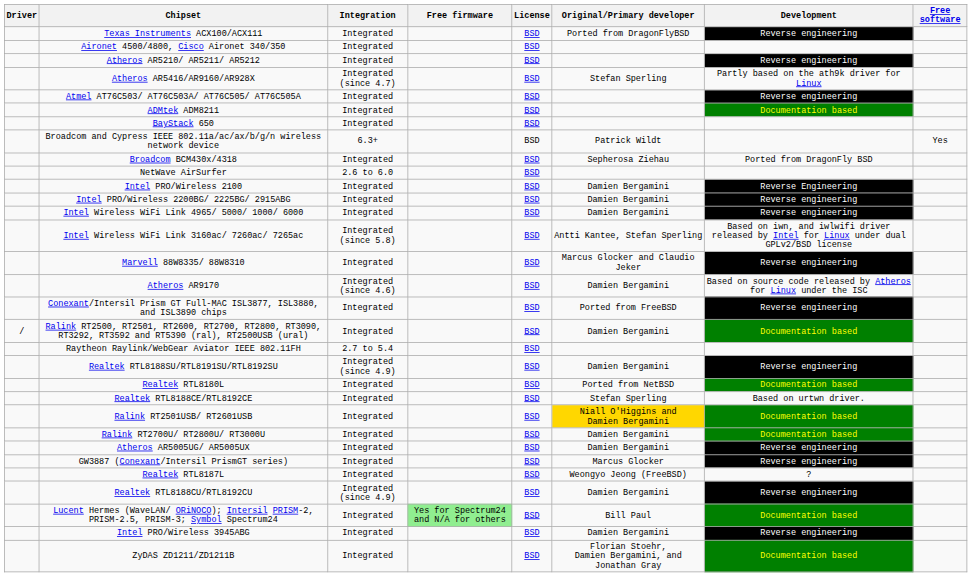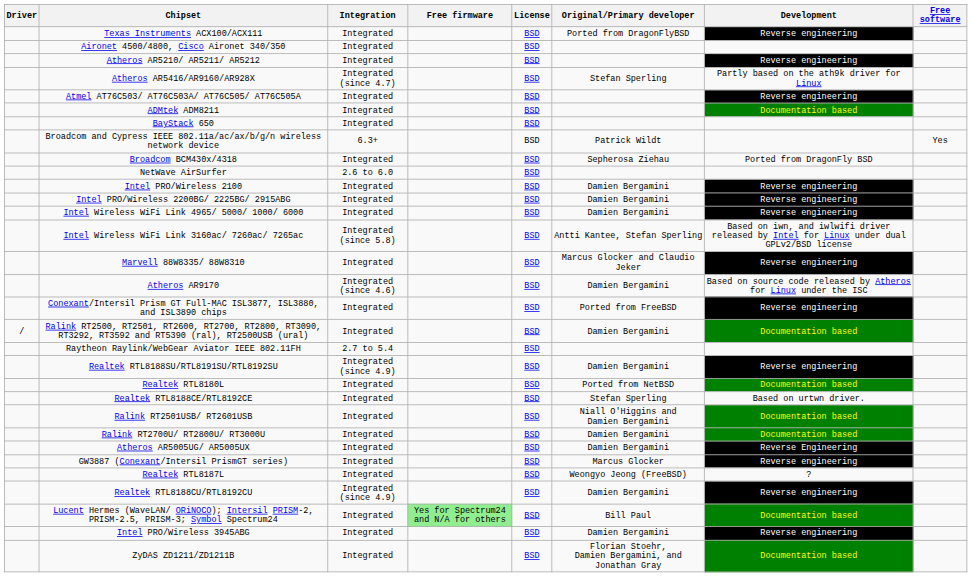 <table class="wikitable sortable" style="font-size: 85%; text-align: center; width: 99%;">
 <tr>
 <th>Driver</th>
 <th>Chipset</th>
 <th>Integration</th>
 <th>Free firmware</th>
 <th>License</th>
 <th>Original/Primary developer</th>
 <th>Development</th>
 <th><a href='#'>Free software</a></th>
 </tr>
 <tr>
 <td></td>
 <td><a href='#'>Texas Instruments</a> ACX100/ACX111</td>
 <td>Integrated</td>
 <td></td>
 <td><a href='#'>BSD</a></td>
 <td>Ported from DragonFlyBSD</td>
 <td style="background: black; color: white; ">Reverse engineering</td>
 <td></td>
 </tr>
 <tr>
 <td></td>
 <td><a href='#'>Aironet</a> 4500/4800, <a href='#'>Cisco</a> Aironet 340/350</td>
 <td>Integrated</td>
 <td></td>
 <td><a href='#'>BSD</a></td>
 <td></td>
 <td></td>
 <td></td>
 </tr>
 <tr>
 <td></td>
 <td><a href='#'>Atheros</a> AR5210/ AR5211/ AR5212</td>
 <td>Integrated</td>
 <td></td>
 <td><a href='#'>BSD</a></td>
 <td></td>
 <td style="background: black; color: white; ">Reverse engineering</td>
 <td></td>
 </tr>
 <tr>
 <td></td>
 <td><a href='#'>Atheros</a> AR5416/AR9160/AR928X</td>
 <td>Integrated (since 4.7)</td>
 <td></td>
 <td><a href='#'>BSD</a></td>
 <td>Stefan Sperling</td>
 <td>Partly based on the ath9k driver for <a href='#'>Linux</a></td>
 <td></td>
 </tr>
 <tr>
 <td></td>
 <td><a href='#'>Atmel</a> AT76C503/ AT76C503A/ AT76C505/ AT76C505A</td>
 <td>Integrated</td>
 <td></td>
 <td><a href='#'>BSD</a></td>
 <td></td>
 <td style="background: black; color: white; ">Reverse engineering</td>
 <td></td>
 </tr>
 <tr>
 <td></td>
 <td><a href='#'>ADMtek</a> ADM8211</td>
 <td>Integrated</td>
 <td></td>
 <td><a href='#'>BSD</a></td>
 <td></td>
 <td style="background: green; color: yellow;">Documentation based</td>
 <td></td>
 </tr>
 <tr>
 <td></td>
 <td><a href='#'>BayStack</a> 650</td>
 <td>Integrated</td>
 <td></td>
 <td><a href='#'>BSD</a></td>
 <td></td>
 <td></td>
 <td></td>
 </tr>
 <tr>
 <td><strong></strong></td>
 <td>Broadcom and Cypress IEEE 802.11a/ac/ax/b/g/n wireless network device</td>
 <td>6.3+</td>
 <td></td>
 <td>BSD</td>
 <td>Patrick Wildt</td>
 <td></td>
 <td>Yes</td>
 </tr>
 <tr>
 <td></td>
 <td><a href='#'>Broadcom</a> BCM430x/4318</td>
 <td>Integrated</td>
 <td></td>
 <td><a href='#'>BSD</a></td>
 <td>Sepherosa Ziehau</td>
 <td>Ported from DragonFly BSD</td>
 <td></td>
 </tr>
 <tr>
 <td></td>
 <td>NetWave AirSurfer</td>
 <td>2.6 to 6.0</td>
 <td></td>
 <td><a href='#'>BSD</a></td>
 <td></td>
 <td></td>
 <td></td>
 </tr>
 <tr>
 <td></td>
 <td><a href='#'>Intel</a> PRO/Wireless 2100</td>
 <td>Integrated</td>
 <td></td>
 <td><a href='#'>BSD</a></td>
 <td>Damien Bergamini</td>
-<td style="background: black; color: white;">Reverse Engineering</td>
+<td style="background: black; color: white; ">Reverse engineering</td>
 <td></td>
 </tr>
 <tr>
 <td></td>
 <td><a href='#'>Intel</a> PRO/Wireless 2200BG/ 2225BG/ 2915ABG</td>
 <td>Integrated</td>
 <td></td>
 <td><a href='#'>BSD</a></td>
 <td>Damien Bergamini</td>
 <td style="background: black; color: white; ">Reverse engineering</td>
 <td></td>
 </tr>
 <tr>
 <td></td>
 <td><a href='#'>Intel</a> Wireless WiFi Link 4965/ 5000/ 1000/ 6000</td>
 <td>Integrated</td>
 <td></td>
 <td><a href='#'>BSD</a></td>
 <td>Damien Bergamini</td>
 <td style="background: black; color: white; ">Reverse engineering</td>
 <td></td>
 </tr>
 <tr>
 <td></td>
 <td><a href='#'>Intel</a> Wireless WiFi Link 3160ac/ 7260ac/ 7265ac</td>
 <td>Integrated (since 5.8)</td>
 <td></td>
 <td><a href='#'>BSD</a></td>
 <td>Antti Kantee, Stefan Sperling</td>
 <td>Based on iwn, and iwlwifi driver released by <a href='#'>Intel</a> for <a href='#'>Linux</a> under dual GPLv2/BSD license</td>
 <td></td>
 </tr>
 <tr>
 <td></td>
 <td><a href='#'>Marvell</a> 88W8335/ 88W8310</td>
 <td>Integrated</td>
 <td></td>
 <td><a href='#'>BSD</a></td>
 <td>Marcus Glocker and Claudio Jeker</td>
 <td style="background: black; color: white; ">Reverse engineering</td>
 <td></td>
 </tr>
 <tr>
 <td></td>
 <td><a href='#'>Atheros</a> AR9170</td>
 <td>Integrated (since 4.6)</td>
 <td></td>
 <td><a href='#'>BSD</a></td>
 <td>Damien Bergamini</td>
 <td>Based on source code released by <a href='#'>Atheros</a> for <a href='#'>Linux</a> under the ISC</td>
 <td></td>
 </tr>
 <tr>
 <td></td>
 <td><a href='#'>Conexant</a>/Intersil Prism GT Full-MAC ISL3877, ISL3880, and ISL3890 chips</td>
 <td>Integrated</td>
 <td></td>
 <td><a href='#'>BSD</a></td>
 <td>Ported from FreeBSD</td>
 <td style="background: black; color: white; ">Reverse engineering</td>
 <td></td>
 </tr>
 <tr>
 <td>/</td>
 <td><a href='#'>Ralink</a> RT2500, RT2501, RT2600, RT2700, RT2800, RT3090, RT3292, RT3592 and RT5390 (ral), RT2500USB (ural)</td>
 <td>Integrated</td>
 <td></td>
 <td><a href='#'>BSD</a></td>
 <td>Damien Bergamini</td>
 <td style="background: green; color: yellow;">Documentation based</td>
 <td></td>
 </tr>
 <tr>
 <td></td>
 <td>Raytheon Raylink/WebGear Aviator IEEE 802.11FH</td>
 <td>2.7 to 5.4</td>
 <td></td>
 <td><a href='#'>BSD</a></td>
 <td></td>
 <td></td>
 <td></td>
 </tr>
 <tr>
 <td></td>
 <td><a href='#'>Realtek</a> RTL8188SU/RTL8191SU/RTL8192SU</td>
 <td>Integrated (since 4.9)</td>
 <td></td>
 <td><a href='#'>BSD</a></td>
 <td>Damien Bergamini</td>
 <td style="background: black; color: white; ">Reverse engineering</td>
 <td></td>
 </tr>
 <tr>
 <td></td>
 <td><a href='#'>Realtek</a> RTL8180L</td>
 <td>Integrated</td>
 <td></td>
 <td><a href='#'>BSD</a></td>
 <td>Ported from NetBSD</td>
 <td style="background: green; color: yellow;">Documentation based</td>
 <td></td>
 </tr>
 <tr>
 <td></td>
 <td><a href='#'>Realtek</a> RTL8188CE/RTL8192CE</td>
 <td>Integrated</td>
 <td></td>
 <td><a href='#'>BSD</a></td>
 <td>Stefan Sperling</td>
 <td>Based on urtwn driver.</td>
 <td></td>
 </tr>
 <tr>
 <td></td>
 <td><a href='#'>Ralink</a> RT2501USB/ RT2601USB</td>
 <td>Integrated</td>
 <td></td>
 <td><a href='#'>BSD</a></td>
-<td style="background: gold;">Niall O'Higgins and Damien Bergamini</td>
+<td>Niall O'Higgins and Damien Bergamini</td>
 <td style="background: green; color: yellow;">Documentation based</td>
 <td></td>
 </tr>
 <tr>
 <td></td>
 <td><a href='#'>Ralink</a> RT2700U/ RT2800U/ RT3000U</td>
 <td>Integrated</td>
 <td></td>
 <td><a href='#'>BSD</a></td>
 <td>Damien Bergamini</td>
 <td style="background: green; color: yellow;">Documentation based</td>
 <td></td>
 </tr>
 <tr>
 <td></td>
 <td><a href='#'>Atheros</a> AR5005UG/ AR5005UX</td>
 <td>Integrated</td>
 <td></td>
 <td><a href='#'>BSD</a></td>
 <td>Damien Bergamini</td>
-<td style="background: black; color: white; ">Reverse engineering</td>
+<td style="background: black; color: white;">Reverse Engineering</td>
 <td></td>
 </tr>
 <tr>
 <td></td>
 <td>GW3887 (<a href='#'>Conexant</a>/Intersil PrismGT series)</td>
 <td>Integrated</td>
 <td></td>
 <td><a href='#'>BSD</a></td>
 <td>Marcus Glocker</td>
 <td style="background: black; color: white; ">Reverse engineering</td>
 <td></td>
 </tr>
 <tr>
 <td></td>
 <td><a href='#'>Realtek</a> RTL8187L</td>
 <td>Integrated</td>
 <td></td>
 <td><a href='#'>BSD</a></td>
 <td>Weongyo Jeong (FreeBSD)</td>
 <td>?</td>
 <td></td>
 </tr>
 <tr>
 <td></td>
 <td><a href='#'>Realtek</a> RTL8188CU/RTL8192CU</td>
 <td>Integrated (since 4.9)</td>
 <td></td>
 <td><a href='#'>BSD</a></td>
 <td>Damien Bergamini</td>
 <td style="background: black; color: white; ">Reverse engineering</td>
 <td></td>
 </tr>
 <tr>
 <td></td>
 <td><a href='#'>Lucent</a> Hermes (WaveLAN/ <a href='#'>ORiNOCO</a>); <a href='#'>Intersil</a> <a href='#'>PRISM</a>-2, PRISM-2.5, PRISM-3; <a href='#'>Symbol</a> Spectrum24</td>
 <td>Integrated</td>
 <td style="background: lightgreen;">Yes for Spectrum24 and N/A for others</td>
 <td><a href='#'>BSD</a></td>
 <td>Bill Paul</td>
 <td style="background: green; color: yellow;">Documentation based</td>
 <td></td>
 </tr>
 <tr>
 <td></td>
 <td><a href='#'>Intel</a> PRO/Wireless 3945ABG</td>
 <td>Integrated</td>
 <td></td>
 <td><a href='#'>BSD</a></td>
 <td>Damien Bergamini</td>
 <td style="background: black; color: white; ">Reverse engineering</td>
 <td></td>
 </tr>
 <tr>
 <td></td>
 <td>ZyDAS ZD1211/ZD1211B</td>
 <td>Integrated</td>
 <td></td>
 <td><a href='#'>BSD</a></td>
 <td>Florian Stoehr, Damien Bergamini, and Jonathan Gray</td>
 <td style="background: green; color: yellow;">Documentation based</td>
 <td></td>
 </tr>
 </table>
